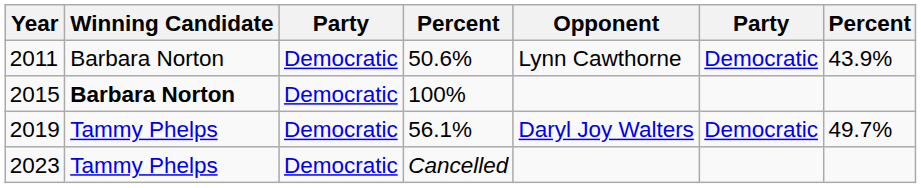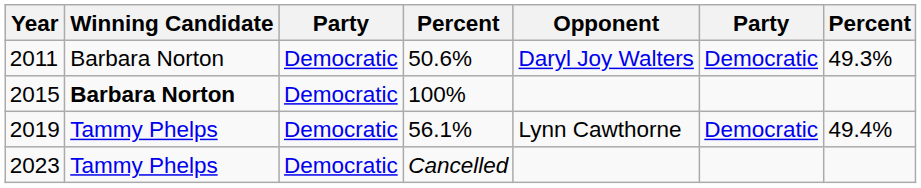 <table class="wikitable" style="margin:0.5em auto; font-size:95%;">
 <tr>
 <th>Year</th>
 <th>Winning Candidate</th>
 <th>Party</th>
 <th>Percent</th>
 <th>Opponent</th>
 <th>Party</th>
 <th>Percent</th>
 </tr>
 <tr>
 <td>2011</td>
 <td>Barbara Norton</td>
 <td><a href='#'>Democratic</a></td>
 <td>50.6%</td>
-<td>Lynn Cawthorne</td>
+<td><a href='#'>Daryl Joy Walters</a></td>
 <td><a href='#'>Democratic</a></td>
-<td>43.9%</td>
+<td>49.3%</td>
 </tr>
 <tr>
 <td>2015</td>
 <td><strong>Barbara Norton</strong></td>
 <td><a href='#'>Democratic</a></td>
 <td>100%</td>
 <td></td>
 <td></td>
 <td></td>
 </tr>
 <tr>
 <td>2019</td>
 <td><a href='#'>Tammy Phelps</a></td>
 <td><a href='#'>Democratic</a></td>
 <td>56.1%</td>
-<td><a href='#'>Daryl Joy Walters</a></td>
+<td>Lynn Cawthorne</td>
 <td><a href='#'>Democratic</a></td>
-<td>49.7%</td>
+<td>49.4%</td>
 </tr>
 <tr>
 <td>2023</td>
 <td><a href='#'>Tammy Phelps</a></td>
 <td><a href='#'>Democratic</a></td>
 <td><em>Cancelled</em></td>
 <td></td>
 <td></td>
 <td></td>
 </tr>
 </table>
